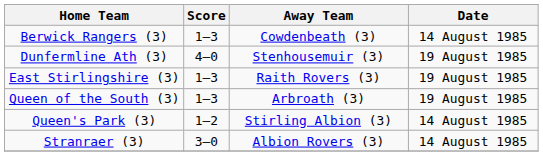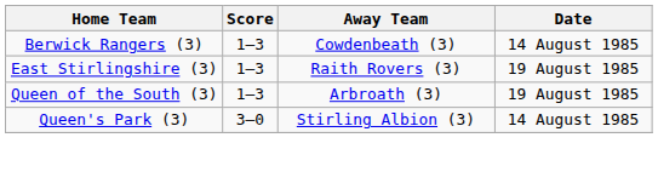 <table class="wikitable" style="text-align:center;">
 <tr>
 <th width=175>Home Team</th>
 <th width=20>Score</th>
 <th width=175>Away Team</th>
 <th width= 125>Date</th>
 </tr>
 <tr>
 <td><a href='#'>Berwick Rangers</a> (3)</td>
 <td>1–3</td>
 <td><a href='#'>Cowdenbeath</a> (3)</td>
 <td>14 August 1985</td>
-</tr>
-<tr>
-<td><a href='#'>Dunfermline Ath</a> (3)</td>
-<td>4–0</td>
-<td><a href='#'>Stenhousemuir</a> (3)</td>
-<td>19 August 1985</td>
 </tr>
 <tr>
 <td><a href='#'>East Stirlingshire</a> (3)</td>
 <td>1–3</td>
 <td><a href='#'>Raith Rovers</a> (3)</td>
 <td>19 August 1985</td>
 </tr>
 <tr>
 <td><a href='#'>Queen of the South</a> (3)</td>
 <td>1–3</td>
 <td><a href='#'>Arbroath</a> (3)</td>
 <td>19 August 1985</td>
 </tr>
 <tr>
 <td><a href='#'>Queen's Park</a> (3)</td>
-<td>1–2</td>
+<td>3–0</td>
 <td><a href='#'>Stirling Albion</a> (3)</td>
-<td>14 August 1985</td>
-</tr>
-<tr>
-<td><a href='#'>Stranraer</a> (3)</td>
-<td>3–0</td>
-<td><a href='#'>Albion Rovers</a>	(3)</td>
 <td>14 August 1985</td>
 </tr>
 <tr>
 </tr>
 </table>
